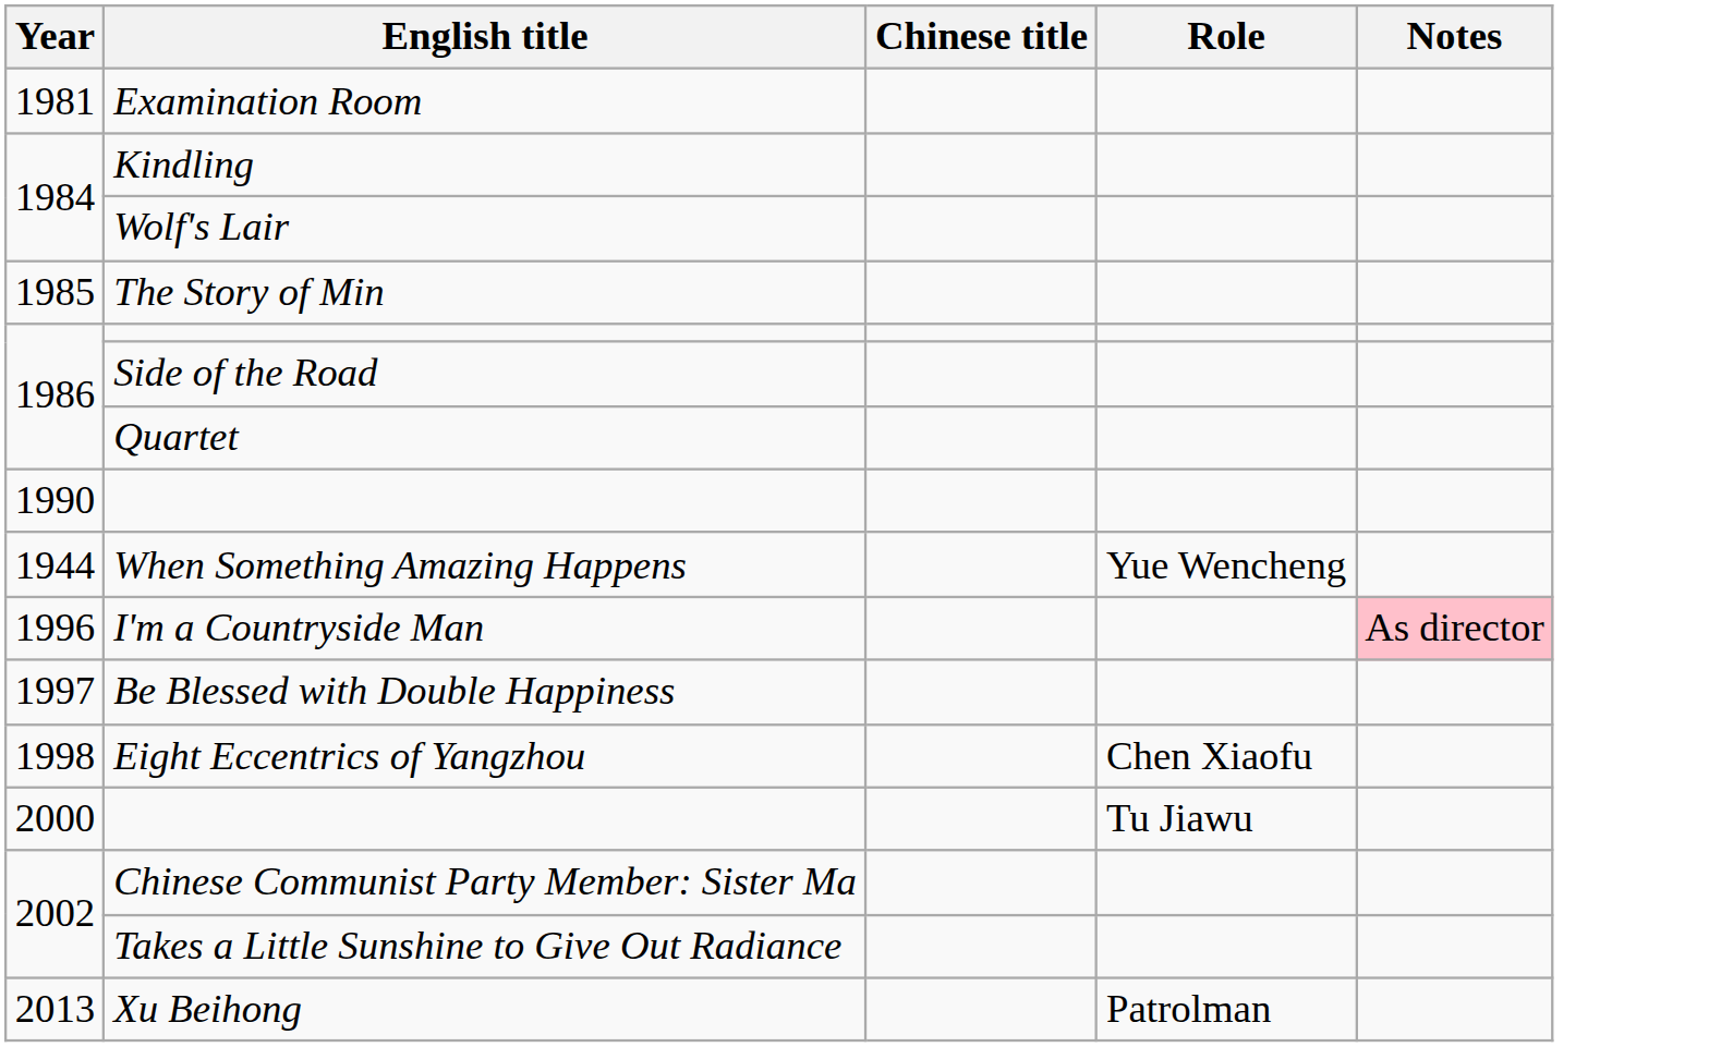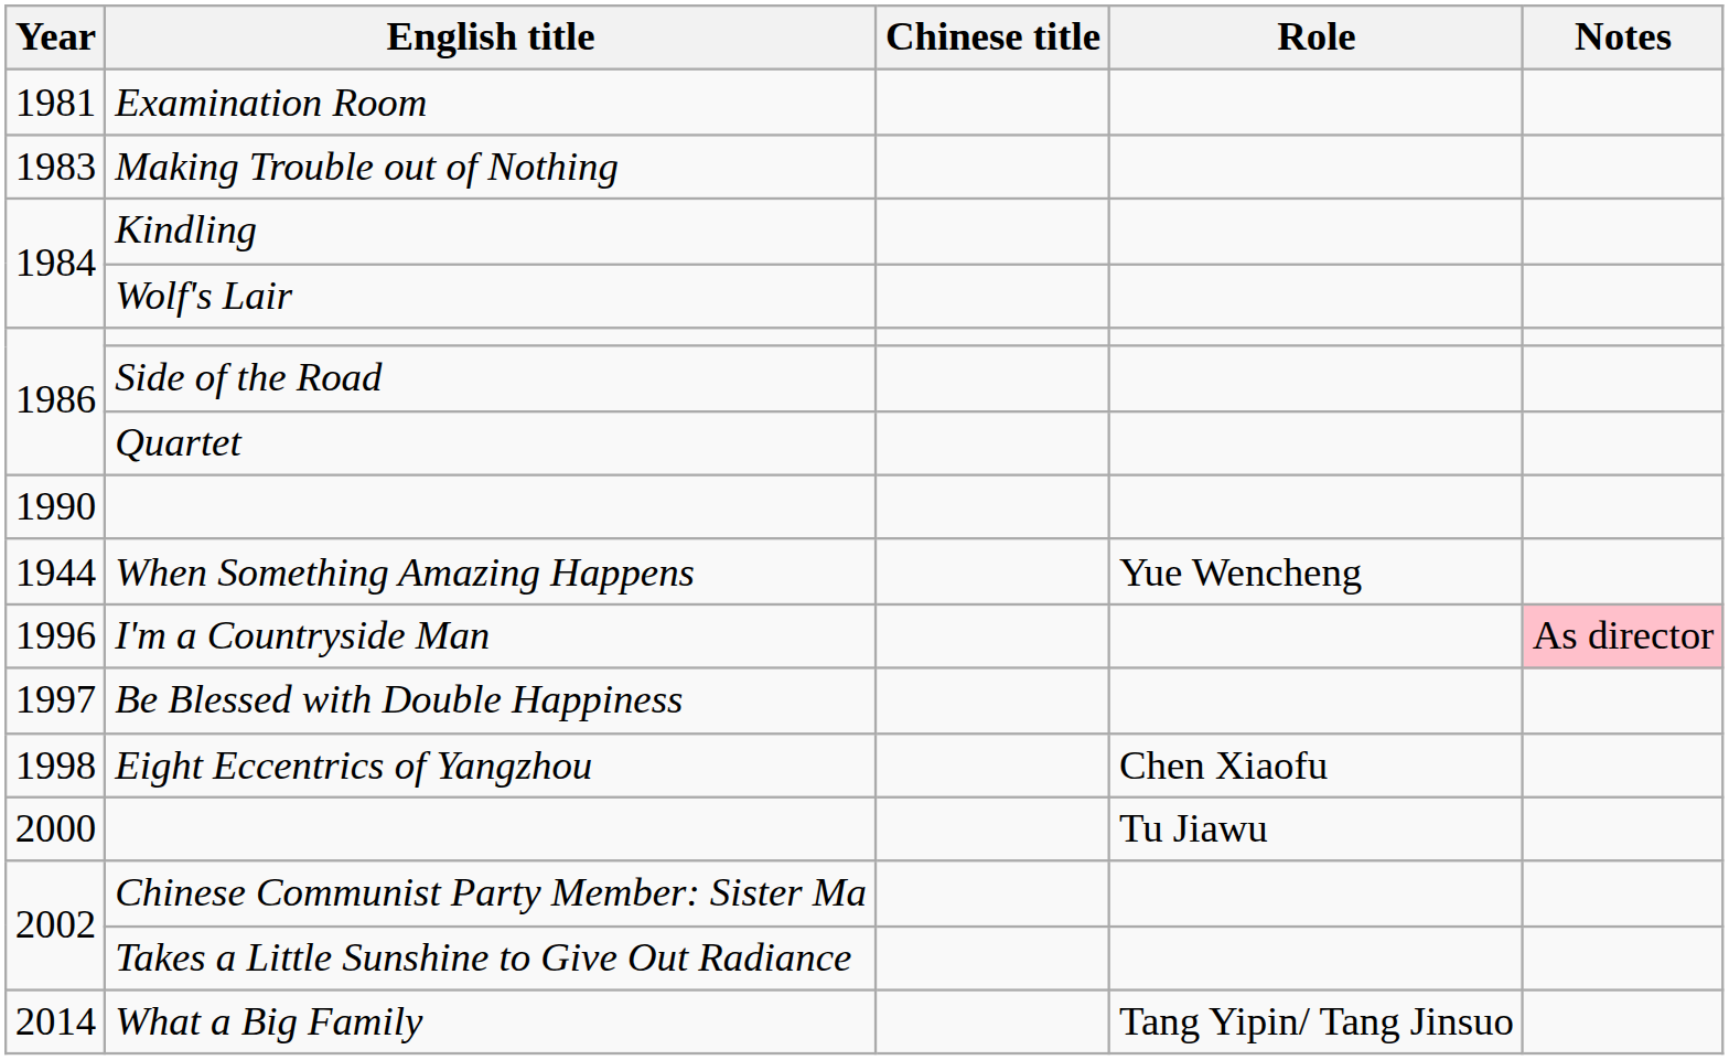 <table class="wikitable">
 <tr>
 <th>Year</th>
 <th>English title</th>
 <th>Chinese title</th>
 <th>Role</th>
 <th>Notes</th>
 </tr>
 <tr>
 <td>1981</td>
 <td><em>Examination Room</em></td>
 <td></td>
 <td></td>
 <td></td>
 </tr>
 <tr>
+<td>1983</td>
+<td><em>Making Trouble out of Nothing</em></td>
+<td></td>
+<td></td>
+<td></td>
+</tr>
+<tr>
 <td rowspan=2>1984</td>
 <td><em>Kindling</em></td>
 <td></td>
 <td></td>
 <td></td>
 </tr>
 <tr>
 <td><em>Wolf's Lair</em></td>
-<td></td>
-<td></td>
-<td></td>
-</tr>
-<tr>
-<td>1985</td>
-<td><em>The Story of Min</em></td>
 <td></td>
 <td></td>
 <td></td>
 </tr>
 <tr>
 <td rowspan=3>1986</td>
 <td></td>
 <td></td>
 <td></td>
 <td></td>
 </tr>
 <tr>
 <td><em>Side of the Road</em></td>
 <td></td>
 <td></td>
 <td></td>
 </tr>
 <tr>
 <td><em>Quartet</em></td>
 <td></td>
 <td></td>
 <td></td>
 </tr>
 <tr>
 <td>1990</td>
 <td></td>
 <td></td>
 <td></td>
 <td></td>
 </tr>
 <tr>
 <td>1944</td>
 <td><em>When Something Amazing Happens</em></td>
 <td></td>
 <td>Yue Wencheng</td>
 <td></td>
 </tr>
 <tr>
 <td>1996</td>
 <td><em>I'm a Countryside Man</em></td>
 <td></td>
 <td></td>
 <td style="background: pink;">As director</td>
 </tr>
 <tr>
 <td>1997</td>
 <td><em>Be Blessed with Double Happiness</em></td>
 <td></td>
 <td></td>
 <td></td>
 </tr>
 <tr>
 <td>1998</td>
 <td><em>Eight Eccentrics of Yangzhou</em></td>
 <td></td>
 <td>Chen Xiaofu</td>
 <td></td>
 </tr>
 <tr>
 <td>2000</td>
 <td></td>
 <td></td>
 <td>Tu Jiawu</td>
 <td></td>
 </tr>
 <tr>
 <td rowspan=2>2002</td>
 <td><em>Chinese Communist Party Member: Sister Ma</em></td>
 <td></td>
 <td></td>
 <td></td>
 </tr>
 <tr>
 <td><em>Takes a Little Sunshine to Give Out Radiance</em></td>
 <td></td>
 <td></td>
 <td></td>
 </tr>
 <tr>
-<td>2013</td>
-<td><em>Xu Beihong</em></td>
+<td>2014</td>
+<td><em>What a Big Family</em></td>
 <td></td>
-<td>Patrolman</td>
+<td>Tang Yipin/ Tang Jinsuo</td>
 <td></td>
 </tr>
 </table>
